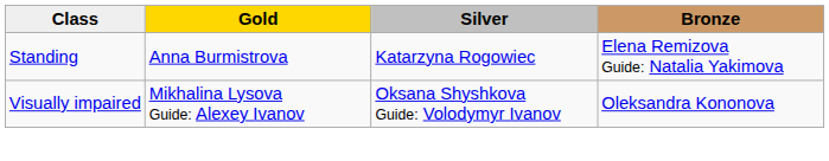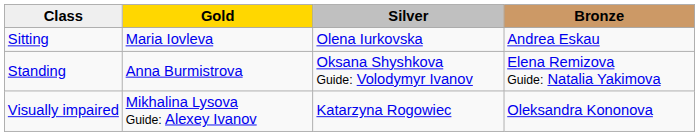 <table class="wikitable" style="text-align:left">
 <tr align="center">
 <td bgcolor=efefef><strong>Class</strong></td>
 <td width=200 bgcolor=gold><strong>Gold</strong></td>
 <td width=200 bgcolor=silver><strong>Silver</strong></td>
 <td width=200 bgcolor=CC9966><strong>Bronze</strong></td>
 </tr>
 <tr>
+<td><a href='#'>Sitting</a></td>
+<td><a href='#'>Maria Iovleva</a><br><em></em></td>
+<td><a href='#'>Olena Iurkovska</a><br><em></em></td>
+<td><a href='#'>Andrea Eskau</a><br><em></em></td>
+</tr>
+<tr>
 <td><a href='#'>Standing</a></td>
 <td><a href='#'>Anna Burmistrova</a><br><em></em></td>
-<td><a href='#'>Katarzyna Rogowiec</a><br><em></em></td>
+<td><a href='#'>Oksana Shyshkova</a><br><small>Guide:</small> <a href='#'>Volodymyr Ivanov</a><br><em></em></td>
 <td><a href='#'>Elena Remizova</a><br><small>Guide:</small> <a href='#'>Natalia Yakimova</a><br><em></em></td>
 </tr>
 <tr>
 <td><a href='#'>Visually impaired</a></td>
 <td><a href='#'>Mikhalina Lysova</a><br><small>Guide:</small> <a href='#'>Alexey Ivanov</a><br><em></em></td>
-<td><a href='#'>Oksana Shyshkova</a><br><small>Guide:</small> <a href='#'>Volodymyr Ivanov</a><br><em></em></td>
+<td><a href='#'>Katarzyna Rogowiec</a><br><em></em></td>
 <td><a href='#'>Oleksandra Kononova</a><br><em></em></td>
 </tr>
 </table>
